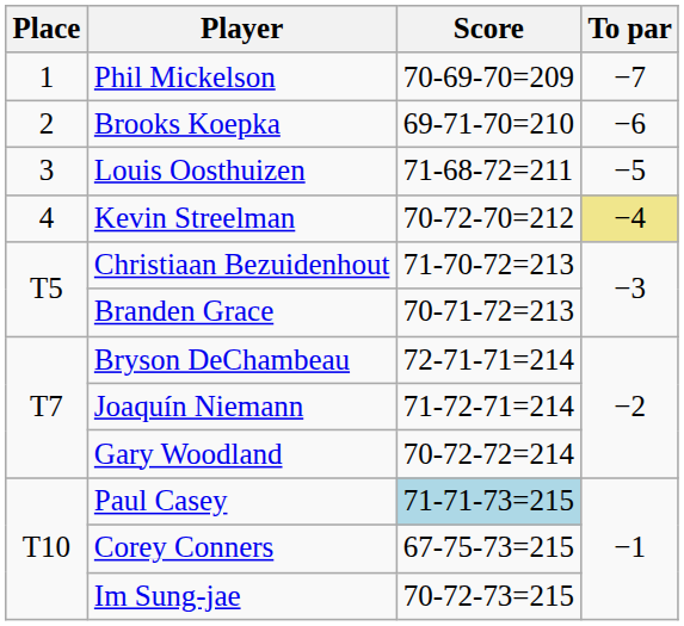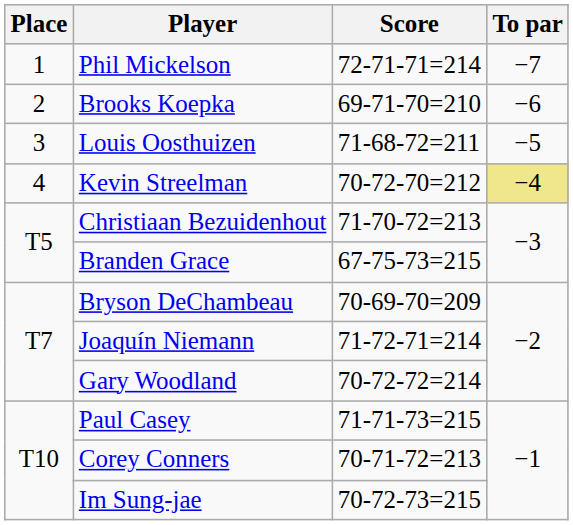 <table class="wikitable">
 <tr>
 <th>Place</th>
 <th>Player</th>
 <th>Score</th>
 <th>To par</th>
 </tr>
 <tr>
 <td align=center>1</td>
 <td> <a href='#'>Phil Mickelson</a></td>
-<td>70-69-70=209</td>
+<td>72-71-71=214</td>
 <td align=center>−7</td>
 </tr>
 <tr>
 <td align=center>2</td>
 <td> <a href='#'>Brooks Koepka</a></td>
 <td>69-71-70=210</td>
 <td align=center>−6</td>
 </tr>
 <tr>
 <td align=center>3</td>
 <td> <a href='#'>Louis Oosthuizen</a></td>
 <td>71-68-72=211</td>
 <td align=center>−5</td>
 </tr>
 <tr>
 <td align=center>4</td>
 <td> <a href='#'>Kevin Streelman</a></td>
 <td>70-72-70=212</td>
 <td align=center style="background: khaki;">−4</td>
 </tr>
 <tr>
 <td rowspan=2 align=center>T5</td>
 <td> <a href='#'>Christiaan Bezuidenhout</a></td>
 <td>71-70-72=213</td>
 <td rowspan=2 align=center>−3</td>
 </tr>
 <tr>
 <td> <a href='#'>Branden Grace</a></td>
-<td>70-71-72=213</td>
+<td>67-75-73=215</td>
 </tr>
 <tr>
 <td rowspan=3 align=center>T7</td>
 <td> <a href='#'>Bryson DeChambeau</a></td>
-<td>72-71-71=214</td>
+<td>70-69-70=209</td>
 <td rowspan=3 align=center>−2</td>
 </tr>
 <tr>
 <td> <a href='#'>Joaquín Niemann</a></td>
 <td>71-72-71=214</td>
 </tr>
 <tr>
 <td> <a href='#'>Gary Woodland</a></td>
 <td>70-72-72=214</td>
 </tr>
 <tr>
 <td rowspan=3 align=center>T10</td>
 <td> <a href='#'>Paul Casey</a></td>
-<td style="background: lightblue;">71-71-73=215</td>
+<td>71-71-73=215</td>
 <td rowspan=3 align=center>−1</td>
 </tr>
 <tr>
 <td> <a href='#'>Corey Conners</a></td>
-<td>67-75-73=215</td>
+<td>70-71-72=213</td>
 </tr>
 <tr>
 <td> <a href='#'>Im Sung-jae</a></td>
 <td>70-72-73=215</td>
 </tr>
 </table>
